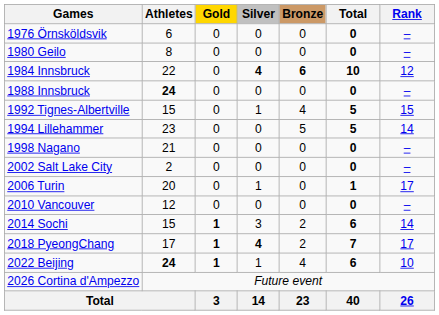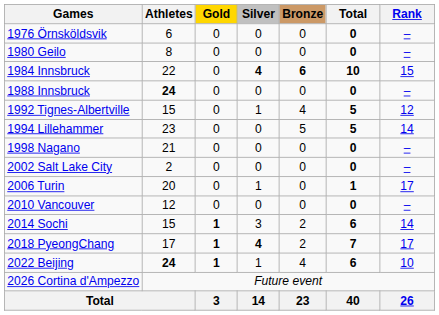 <table class="wikitable" style="text-align:center; font-size:90%;">
 <tr>
 <th>Games</th>
 <th>Athletes</th>
 <td style="background:gold; width:3.0em; font-weight:bold;">Gold</td>
 <td style="background:silver; width:3.0em; font-weight:bold;">Silver</td>
 <td style="background:#cc9966; width:3.0em; font-weight:bold;">Bronze</td>
 <th style="width:4em; font-weight:bold;">Total</th>
 <th style="width:4em; font-weight:bold;"><a href='#'>Rank</a></th>
 </tr>
 <tr>
 <td align=left> <a href='#'>1976 Örnsköldsvik</a></td>
 <td>6</td>
 <td>0</td>
 <td>0</td>
 <td>0</td>
 <td><strong>0</strong></td>
 <td><a href='#'>–</a></td>
 </tr>
 <tr>
 <td align=left> <a href='#'>1980 Geilo</a></td>
 <td>8</td>
 <td>0</td>
 <td>0</td>
 <td>0</td>
 <td><strong>0</strong></td>
 <td><a href='#'>–</a></td>
 </tr>
 <tr>
 <td align=left> <a href='#'>1984 Innsbruck</a></td>
 <td>22</td>
 <td>0</td>
 <td><strong>4</strong></td>
 <td><strong>6</strong></td>
 <td><strong>10</strong></td>
-<td><a href='#'>12</a></td>
+<td><a href='#'>15</a></td>
 </tr>
 <tr>
 <td align=left> <a href='#'>1988 Innsbruck</a></td>
 <td><strong>24</strong></td>
 <td>0</td>
 <td>0</td>
 <td>0</td>
 <td><strong>0</strong></td>
 <td><a href='#'>–</a></td>
 </tr>
 <tr>
 <td align=left> <a href='#'>1992 Tignes-Albertville</a></td>
 <td>15</td>
 <td>0</td>
 <td>1</td>
 <td>4</td>
 <td><strong>5</strong></td>
-<td><a href='#'>15</a></td>
+<td><a href='#'>12</a></td>
 </tr>
 <tr>
 <td align=left> <a href='#'>1994 Lillehammer</a></td>
 <td>23</td>
 <td>0</td>
 <td>0</td>
 <td>5</td>
 <td><strong>5</strong></td>
 <td><a href='#'>14</a></td>
 </tr>
 <tr>
 <td align=left> <a href='#'>1998 Nagano</a></td>
 <td>21</td>
 <td>0</td>
 <td>0</td>
 <td>0</td>
 <td><strong>0</strong></td>
 <td><a href='#'>–</a></td>
 </tr>
 <tr>
 <td align=left> <a href='#'>2002 Salt Lake City</a></td>
 <td>2</td>
 <td>0</td>
 <td>0</td>
 <td>0</td>
 <td><strong>0</strong></td>
 <td><a href='#'>–</a></td>
 </tr>
 <tr>
 <td align=left> <a href='#'>2006 Turin</a></td>
 <td>20</td>
 <td>0</td>
 <td>1</td>
 <td>0</td>
 <td><strong>1</strong></td>
 <td><a href='#'>17</a></td>
 </tr>
 <tr>
 <td align=left> <a href='#'>2010 Vancouver</a></td>
 <td>12</td>
 <td>0</td>
 <td>0</td>
 <td>0</td>
 <td><strong>0</strong></td>
 <td><a href='#'>–</a></td>
 </tr>
 <tr>
 <td align=left> <a href='#'>2014 Sochi</a></td>
 <td>15</td>
 <td><strong>1</strong></td>
 <td>3</td>
 <td>2</td>
 <td><strong>6</strong></td>
 <td><a href='#'>14</a></td>
 </tr>
 <tr>
 <td align=left> <a href='#'>2018 PyeongChang</a></td>
 <td>17</td>
 <td><strong>1</strong></td>
 <td><strong>4</strong></td>
 <td>2</td>
 <td><strong>7</strong></td>
 <td><a href='#'>17</a></td>
 </tr>
 <tr>
 <td align=left> <a href='#'>2022 Beijing</a></td>
 <td><strong>24</strong></td>
 <td><strong>1</strong></td>
 <td>1</td>
 <td>4</td>
 <td><strong>6</strong></td>
 <td><a href='#'>10</a></td>
 </tr>
 <tr>
 <td align=left> <a href='#'>2026 Cortina d'Ampezzo</a></td>
 <td colspan=7><em>Future event</em></td>
 </tr>
 <tr>
 <th colspan=2>Total</th>
 <th>3</th>
 <th>14</th>
 <th>23</th>
 <th>40</th>
 <th><a href='#'>26</a></th>
 </tr>
 </table>
